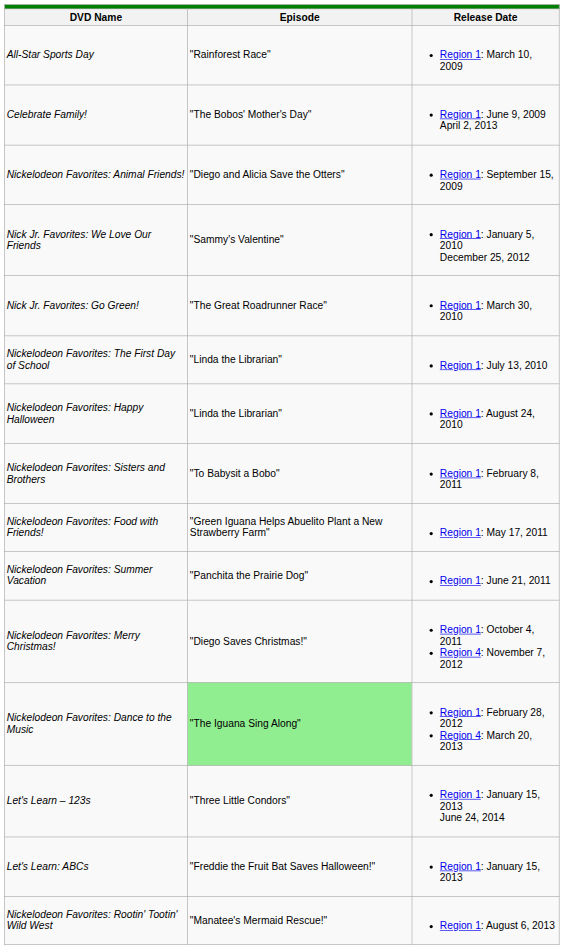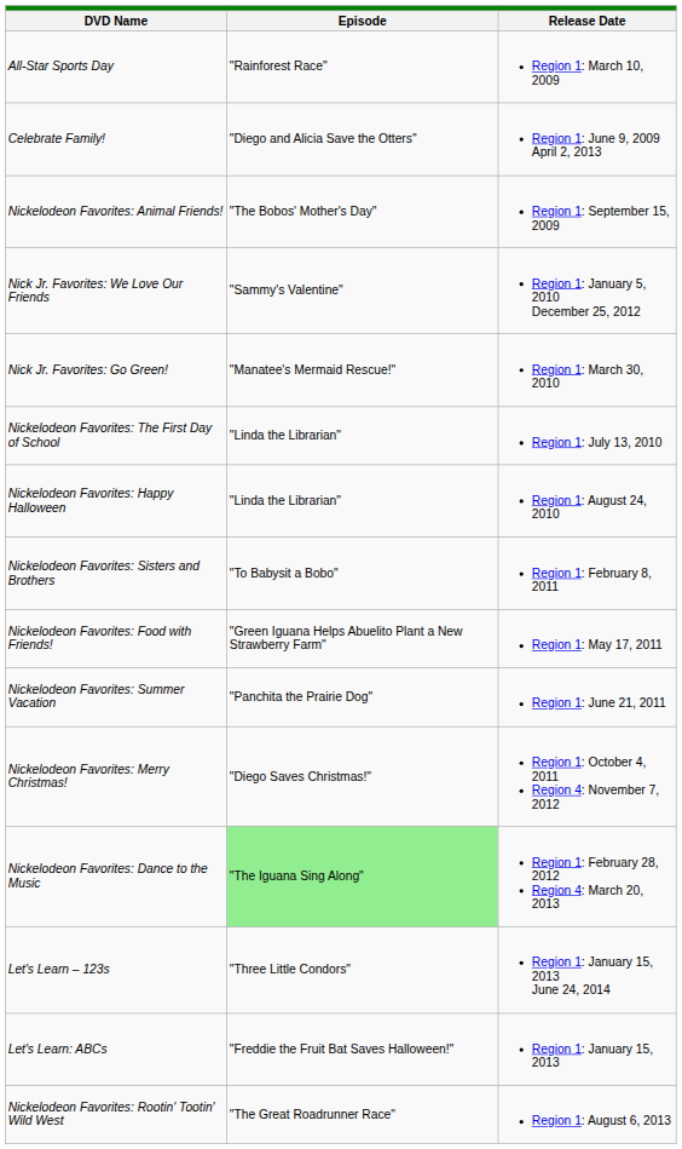 <table class="wikitable">
 <tr>
 <td colspan="4"  style="background:green; color:yellow; font-size:100%; text-align:center;"></td>
 </tr>
 <tr>
 <th>DVD Name</th>
 <th>Episode</th>
 <th>Release Date</th>
 </tr>
 <tr>
 <td><em>All-Star Sports Day</em></td>
 <td>"Rainforest Race"</td>
 <td><br><ul><li><a href='#'>Region 1</a>: March 10, 2009</li></ul></td>
 </tr>
 <tr>
 <td><em>Celebrate Family!</em></td>
-<td>"The Bobos' Mother's Day"</td>
+<td>"Diego and Alicia Save the Otters"</td>
 <td><br><ul><li><a href='#'>Region 1</a>: June 9, 2009<br>April 2, 2013</li></ul></td>
 </tr>
 <tr>
 <td><em>Nickelodeon Favorites: Animal Friends!</em></td>
-<td>"Diego and Alicia Save the Otters"</td>
+<td>"The Bobos' Mother's Day"</td>
 <td><br><ul><li><a href='#'>Region 1</a>: September 15, 2009</li></ul></td>
 </tr>
 <tr>
 <td><em>Nick Jr. Favorites: We Love Our Friends</em></td>
 <td>"Sammy's Valentine"</td>
 <td><br><ul><li><a href='#'>Region 1</a>: January 5, 2010<br>December 25, 2012</li></ul></td>
 </tr>
 <tr>
 <td><em>Nick Jr. Favorites: Go Green!</em></td>
-<td>"The Great Roadrunner Race"</td>
+<td>"Manatee's Mermaid Rescue!"</td>
 <td><br><ul><li><a href='#'>Region 1</a>: March 30, 2010</li></ul></td>
 </tr>
 <tr>
 <td><em>Nickelodeon Favorites: The First Day of School</em></td>
 <td>"Linda the Librarian"</td>
 <td><br><ul><li><a href='#'>Region 1</a>: July 13, 2010</li></ul></td>
 </tr>
 <tr>
 <td><em>Nickelodeon Favorites: Happy Halloween</em></td>
 <td>"Linda the Librarian"</td>
 <td><br><ul><li><a href='#'>Region 1</a>: August 24, 2010</li></ul></td>
 </tr>
 <tr>
 <td><em>Nickelodeon Favorites: Sisters and Brothers</em></td>
 <td>"To Babysit a Bobo"</td>
 <td><br><ul><li><a href='#'>Region 1</a>: February 8, 2011</li></ul></td>
 </tr>
 <tr>
 <td><em>Nickelodeon Favorites: Food with Friends!</em></td>
 <td>"Green Iguana Helps Abuelito Plant a New Strawberry Farm"</td>
 <td><br><ul><li><a href='#'>Region 1</a>: May 17, 2011</li></ul></td>
 </tr>
 <tr>
 <td><em>Nickelodeon Favorites: Summer Vacation</em></td>
 <td>"Panchita the Prairie Dog"</td>
 <td><br><ul><li><a href='#'>Region 1</a>: June 21, 2011</li></ul></td>
 </tr>
 <tr>
 <td><em>Nickelodeon Favorites: Merry Christmas!</em></td>
 <td>"Diego Saves Christmas!"</td>
 <td><br><ul><li><a href='#'>Region 1</a>: October 4, 2011</li><li><a href='#'>Region 4</a>: November 7, 2012</li></ul></td>
 </tr>
 <tr>
 <td><em>Nickelodeon Favorites: Dance to the Music</em></td>
 <td style="background: lightgreen;">"The Iguana Sing Along"</td>
 <td><br><ul><li><a href='#'>Region 1</a>: February 28, 2012</li><li><a href='#'>Region 4</a>: March 20, 2013</li></ul></td>
 </tr>
 <tr>
 <td><em>Let's Learn – 123s</em></td>
 <td>"Three Little Condors"</td>
 <td><br><ul><li><a href='#'>Region 1</a>: January 15, 2013<br>June 24, 2014</li></ul></td>
 </tr>
 <tr>
 <td><em>Let's Learn: ABCs</em></td>
 <td>"Freddie the Fruit Bat Saves Halloween!"</td>
 <td><br><ul><li><a href='#'>Region 1</a>: January 15, 2013</li></ul></td>
 </tr>
 <tr>
 <td><em>Nickelodeon Favorites: Rootin' Tootin' Wild West</em></td>
-<td>"Manatee's Mermaid Rescue!"</td>
+<td>"The Great Roadrunner Race"</td>
 <td><br><ul><li><a href='#'>Region 1</a>: August 6, 2013</li></ul></td>
 </tr>
 </table>
